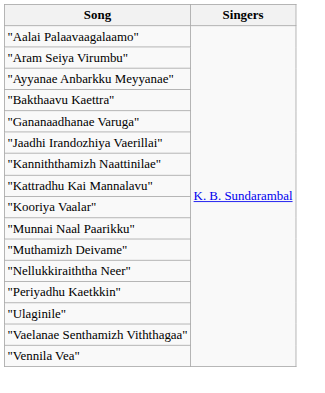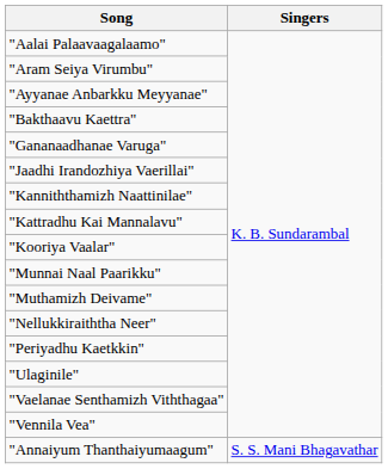 <table class="wikitable" style="font-size:95%;">
 <tr>
 <th>Song</th>
 <th>Singers</th>
 </tr>
 <tr>
 <td>"Aalai Palaavaagalaamo"</td>
 <td rowspan=16><a href='#'>K. B. Sundarambal</a></td>
 </tr>
 <tr>
 <td>"Aram Seiya Virumbu"</td>
 </tr>
 <tr>
 <td>"Ayyanae Anbarkku Meyyanae"</td>
 </tr>
 <tr>
 <td>"Bakthaavu Kaettra"</td>
 </tr>
 <tr>
 <td>"Gananaadhanae Varuga"</td>
 </tr>
 <tr>
 <td>"Jaadhi Irandozhiya Vaerillai"</td>
 </tr>
 <tr>
 <td>"Kanniththamizh Naattinilae"</td>
 </tr>
 <tr>
 <td>"Kattradhu Kai Mannalavu"</td>
 </tr>
 <tr>
 <td>"Kooriya Vaalar"</td>
 </tr>
 <tr>
 <td>"Munnai Naal Paarikku"</td>
 </tr>
 <tr>
 <td>"Muthamizh Deivame"</td>
 </tr>
 <tr>
 <td>"Nellukkiraiththa Neer"</td>
 </tr>
 <tr>
 <td>"Periyadhu Kaetkkin"</td>
 </tr>
 <tr>
 <td>"Ulaginile"</td>
 </tr>
 <tr>
 <td>"Vaelanae Senthamizh Viththagaa"</td>
 </tr>
 <tr>
 <td>"Vennila Vea"</td>
 </tr>
+<tr>
+<td>"Annaiyum Thanthaiyumaagum"</td>
+<td><a href='#'>S. S. Mani Bhagavathar</a></td>
+</tr>
 </table>
